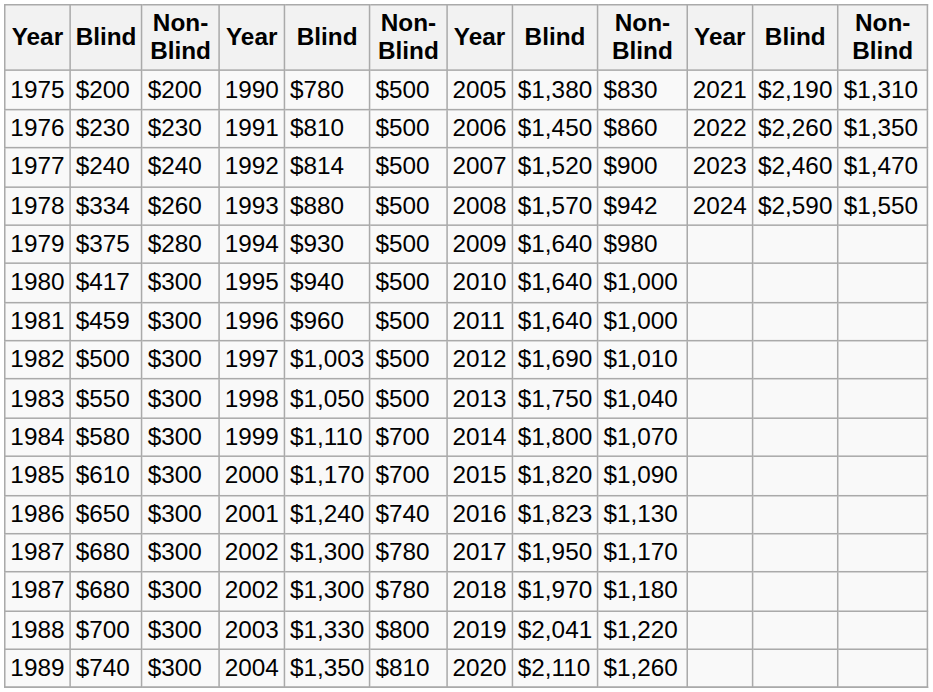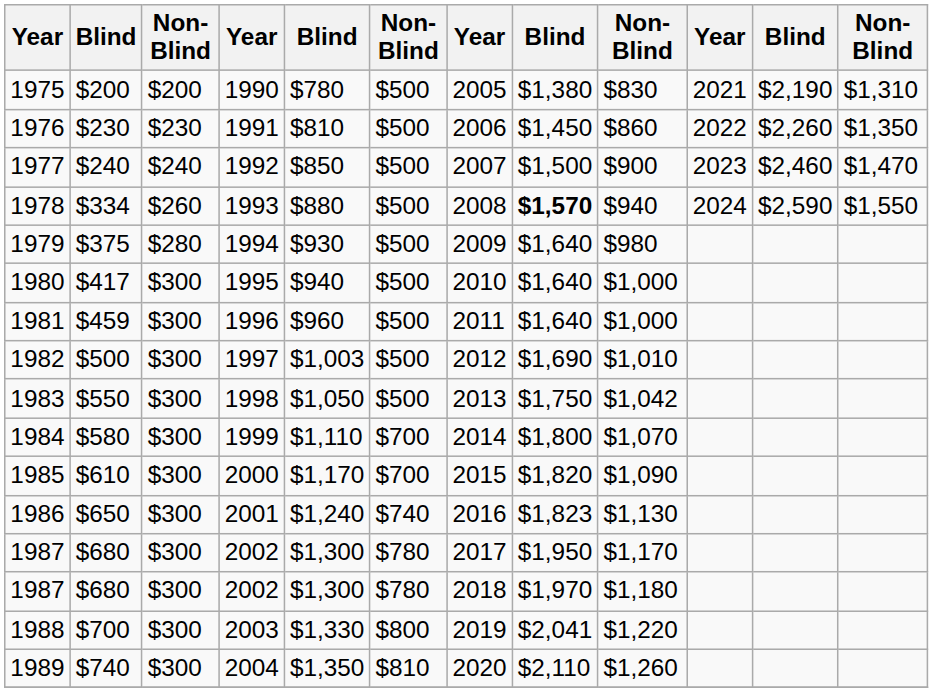 <table class="wikitable">
 <tr>
 <th>Year</th>
 <th>Blind</th>
 <th>Non-Blind</th>
 <th>Year</th>
 <th>Blind</th>
 <th>Non-Blind</th>
 <th>Year</th>
 <th>Blind</th>
 <th>Non-Blind</th>
 <th>Year</th>
 <th>Blind</th>
 <th>Non-Blind</th>
 </tr>
 <tr>
 <td>1975</td>
 <td>$200</td>
 <td>$200</td>
 <td>1990</td>
 <td>$780</td>
 <td>$500</td>
 <td>2005</td>
 <td>$1,380</td>
 <td>$830</td>
 <td>2021</td>
 <td>$2,190</td>
 <td>$1,310</td>
 </tr>
 <tr>
 <td>1976</td>
 <td>$230</td>
 <td>$230</td>
 <td>1991</td>
 <td>$810</td>
 <td>$500</td>
 <td>2006</td>
 <td>$1,450</td>
 <td>$860</td>
 <td>2022</td>
 <td>$2,260</td>
 <td>$1,350</td>
 </tr>
 <tr>
 <td>1977</td>
 <td>$240</td>
 <td>$240</td>
 <td>1992</td>
-<td>$814</td>
+<td>$850</td>
 <td>$500</td>
 <td>2007</td>
-<td>$1,520</td>
+<td>$1,500</td>
 <td>$900</td>
 <td>2023</td>
 <td>$2,460</td>
 <td>$1,470</td>
 </tr>
 <tr>
 <td>1978</td>
 <td>$334</td>
 <td>$260</td>
 <td>1993</td>
 <td>$880</td>
 <td>$500</td>
 <td>2008</td>
-<td>$1,570</td>
-<td>$942</td>
+<td><strong>$1,570</strong></td>
+<td>$940</td>
 <td>2024</td>
 <td>$2,590</td>
 <td>$1,550</td>
 </tr>
 <tr>
 <td>1979</td>
 <td>$375</td>
 <td>$280</td>
 <td>1994</td>
 <td>$930</td>
 <td>$500</td>
 <td>2009</td>
 <td>$1,640</td>
 <td>$980</td>
 <td></td>
 <td></td>
 <td></td>
 </tr>
 <tr>
 <td>1980</td>
 <td>$417</td>
 <td>$300</td>
 <td>1995</td>
 <td>$940</td>
 <td>$500</td>
 <td>2010</td>
 <td>$1,640</td>
 <td>$1,000</td>
 <td></td>
 <td></td>
 <td></td>
 </tr>
 <tr>
 <td>1981</td>
 <td>$459</td>
 <td>$300</td>
 <td>1996</td>
 <td>$960</td>
 <td>$500</td>
 <td>2011</td>
 <td>$1,640</td>
 <td>$1,000</td>
 <td></td>
 <td></td>
 <td></td>
 </tr>
 <tr>
 <td>1982</td>
 <td>$500</td>
 <td>$300</td>
 <td>1997</td>
 <td>$1,003</td>
 <td>$500</td>
 <td>2012</td>
 <td>$1,690</td>
 <td>$1,010</td>
 <td></td>
 <td></td>
 <td></td>
 </tr>
 <tr>
 <td>1983</td>
 <td>$550</td>
 <td>$300</td>
 <td>1998</td>
 <td>$1,050</td>
 <td>$500</td>
 <td>2013</td>
 <td>$1,750</td>
-<td>$1,040</td>
+<td>$1,042</td>
 <td></td>
 <td></td>
 <td></td>
 </tr>
 <tr>
 <td>1984</td>
 <td>$580</td>
 <td>$300</td>
 <td>1999</td>
 <td>$1,110</td>
 <td>$700</td>
 <td>2014</td>
 <td>$1,800</td>
 <td>$1,070</td>
 <td></td>
 <td></td>
 <td></td>
 </tr>
 <tr>
 <td>1985</td>
 <td>$610</td>
 <td>$300</td>
 <td>2000</td>
 <td>$1,170</td>
 <td>$700</td>
 <td>2015</td>
 <td>$1,820</td>
 <td>$1,090</td>
 <td></td>
 <td></td>
 <td></td>
 </tr>
 <tr>
 <td>1986</td>
 <td>$650</td>
 <td>$300</td>
 <td>2001</td>
 <td>$1,240</td>
 <td>$740</td>
 <td>2016</td>
 <td>$1,823</td>
 <td>$1,130</td>
 <td></td>
 <td></td>
 <td></td>
 </tr>
 <tr>
 <td>1987</td>
 <td>$680</td>
 <td>$300</td>
 <td>2002</td>
 <td>$1,300</td>
 <td>$780</td>
 <td>2017</td>
 <td>$1,950</td>
 <td>$1,170</td>
 <td></td>
 <td></td>
 <td></td>
 </tr>
 <tr>
 <td>1987</td>
 <td>$680</td>
 <td>$300</td>
 <td>2002</td>
 <td>$1,300</td>
 <td>$780</td>
 <td>2018</td>
 <td>$1,970</td>
 <td>$1,180</td>
 <td></td>
 <td></td>
 <td></td>
 </tr>
 <tr>
 <td>1988</td>
 <td>$700</td>
 <td>$300</td>
 <td>2003</td>
 <td>$1,330</td>
 <td>$800</td>
 <td>2019</td>
 <td>$2,041</td>
 <td>$1,220</td>
 <td></td>
 <td></td>
 <td></td>
 </tr>
 <tr>
 <td>1989</td>
 <td>$740</td>
 <td>$300</td>
 <td>2004</td>
 <td>$1,350</td>
 <td>$810</td>
 <td>2020</td>
 <td>$2,110</td>
 <td>$1,260</td>
 <td></td>
 <td></td>
 <td></td>
 </tr>
 <tr>
 </tr>
 </table>
